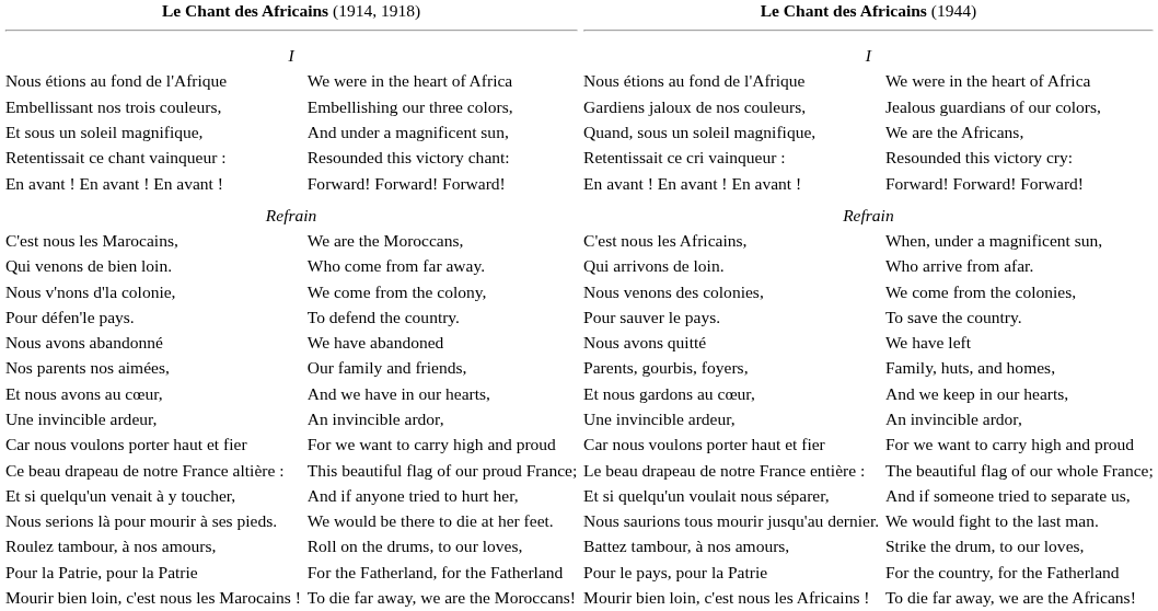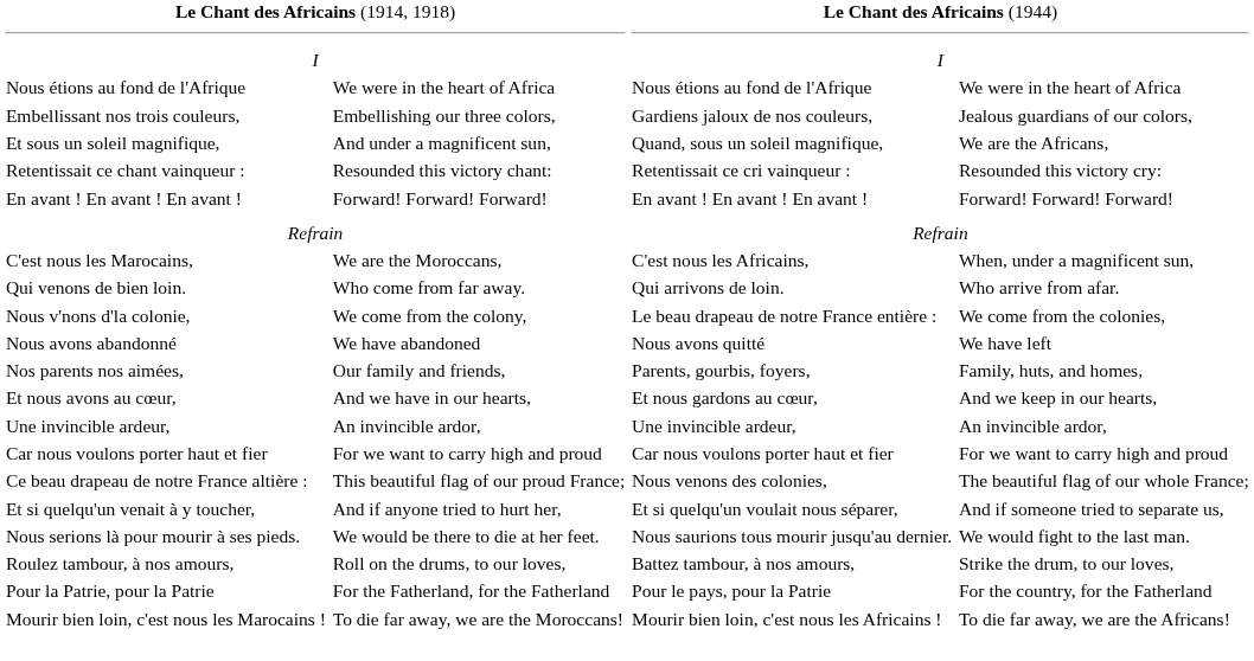 <table cellpadding=2 style="background:transparent;">
 <tr>
 <td align="center" colspan="2"><strong>Le Chant des Africains</strong> (1914, 1918)<br><hr></td>
 <td align="center" colspan="2"><strong>Le Chant des Africains</strong> (1944)<br><hr></td>
 </tr>
 <tr>
 <td align="center" colspan="2"><em>I</em></td>
 <td align="center" colspan="2"><em>I</em></td>
 </tr>
 <tr>
 <td>Nous étions au fond de l'Afrique</td>
 <td>We were in the heart of Africa</td>
 <td>Nous étions au fond de l'Afrique</td>
 <td>We were in the heart of Africa</td>
 </tr>
 <tr>
 <td>Embellissant nos trois couleurs,</td>
 <td>Embellishing our three colors,</td>
 <td>Gardiens jaloux de nos couleurs,</td>
 <td>Jealous guardians of our colors,</td>
 </tr>
 <tr>
 <td>Et sous un soleil magnifique,</td>
 <td>And under a magnificent sun,</td>
 <td>Quand, sous un soleil magnifique,</td>
 <td>We are the Africans,</td>
 </tr>
 <tr>
 <td>Retentissait ce chant vainqueur :</td>
 <td>Resounded this victory chant:</td>
 <td>Retentissait ce cri vainqueur :</td>
 <td>Resounded this victory cry:</td>
 </tr>
 <tr>
 <td>En avant ! En avant ! En avant !</td>
 <td>Forward! Forward! Forward!</td>
 <td>En avant ! En avant ! En avant !</td>
 <td>Forward! Forward! Forward!</td>
 </tr>
 <tr>
 <td align="center" colspan="4"></td>
 </tr>
 <tr>
 <td align="center" colspan="2"><em>Refrain</em></td>
 <td align="center" colspan="2"><em>Refrain</em></td>
 </tr>
 <tr>
 <td>C'est nous les Marocains,</td>
 <td>We are the Moroccans,</td>
 <td>C'est nous les Africains,</td>
 <td>When, under a magnificent sun,</td>
 </tr>
 <tr>
 <td>Qui venons de bien loin.</td>
 <td>Who come from far away.</td>
 <td>Qui arrivons de loin.</td>
 <td>Who arrive from afar.</td>
 </tr>
 <tr>
 <td>Nous v'nons d'la colonie,</td>
 <td>We come from the colony,</td>
-<td>Nous venons des colonies,</td>
+<td>Le beau drapeau de notre France entière :</td>
 <td>We come from the colonies,</td>
-</tr>
-<tr>
-<td>Pour défen'le pays.</td>
-<td>To defend the country.</td>
-<td>Pour sauver le pays.</td>
-<td>To save the country.</td>
 </tr>
 <tr>
 <td>Nous avons abandonné</td>
 <td>We have abandoned</td>
 <td>Nous avons quitté</td>
 <td>We have left</td>
 </tr>
 <tr>
 <td>Nos parents nos aimées,</td>
 <td>Our family and friends,</td>
 <td>Parents, gourbis, foyers,</td>
 <td>Family, huts, and homes,</td>
 </tr>
 <tr>
 <td>Et nous avons au cœur,</td>
 <td>And we have in our hearts,</td>
 <td>Et nous gardons au cœur,</td>
 <td>And we keep in our hearts,</td>
 </tr>
 <tr>
 <td>Une invincible ardeur,</td>
 <td>An invincible ardor,</td>
 <td>Une invincible ardeur,</td>
 <td>An invincible ardor,</td>
 </tr>
 <tr>
 <td>Car nous voulons porter haut et fier</td>
 <td>For we want to carry high and proud</td>
 <td>Car nous voulons porter haut et fier</td>
 <td>For we want to carry high and proud</td>
 </tr>
 <tr>
 <td>Ce beau drapeau de notre France altière :</td>
 <td>This beautiful flag of our proud France;</td>
-<td>Le beau drapeau de notre France entière :</td>
+<td>Nous venons des colonies,</td>
 <td>The beautiful flag of our whole France;</td>
 </tr>
 <tr>
 <td>Et si quelqu'un venait à y toucher,</td>
 <td>And if anyone tried to hurt her,</td>
 <td>Et si quelqu'un voulait nous séparer,</td>
 <td>And if someone tried to separate us,</td>
 </tr>
 <tr>
 <td>Nous serions là pour mourir à ses pieds.</td>
 <td>We would be there to die at her feet.</td>
 <td>Nous saurions tous mourir jusqu'au dernier.</td>
 <td>We would fight to the last man.</td>
 </tr>
 <tr>
 <td>Roulez tambour, à nos amours,</td>
 <td>Roll on the drums, to our loves,</td>
 <td>Battez tambour, à nos amours,</td>
 <td>Strike the drum, to our loves,</td>
 </tr>
 <tr>
 <td>Pour la Patrie, pour la Patrie</td>
 <td>For the Fatherland, for the Fatherland</td>
 <td>Pour le pays, pour la Patrie</td>
 <td>For the country, for the Fatherland</td>
 </tr>
 <tr>
 <td>Mourir bien loin, c'est nous les Marocains !</td>
 <td>To die far away, we are the Moroccans!</td>
 <td>Mourir bien loin, c'est nous les Africains !</td>
 <td>To die far away, we are the Africans!</td>
 </tr>
 <tr>
 </tr>
 </table>
